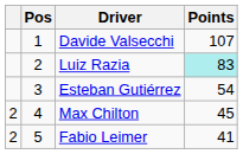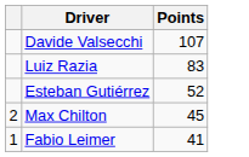 <table class="wikitable" style="font-size: 95%;">
 <tr>
 <th></th>
-<th>Pos</th>
 <th>Driver</th>
 <th>Points</th>
 </tr>
 <tr>
 <td align="left"></td>
-<td align="center">1</td>
 <td> <a href='#'>Davide Valsecchi</a></td>
 <td align="right">107</td>
 </tr>
 <tr>
 <td align="left"></td>
-<td align="center">2</td>
 <td> <a href='#'>Luiz Razia</a></td>
-<td align="right" style="background: paleturquoise;">83</td>
+<td align="right">83</td>
 </tr>
 <tr>
 <td align="left"></td>
-<td align="center">3</td>
 <td> <a href='#'>Esteban Gutiérrez</a></td>
-<td align="right">54</td>
+<td align="right">52</td>
 </tr>
 <tr>
 <td align="left"> 2</td>
-<td align="center">4</td>
 <td> <a href='#'>Max Chilton</a></td>
 <td align="right">45</td>
 </tr>
 <tr>
-<td align="left"> 2</td>
-<td align="center">5</td>
+<td align="left"> 1</td>
 <td> <a href='#'>Fabio Leimer</a></td>
 <td align="right">41</td>
 </tr>
 </table>
